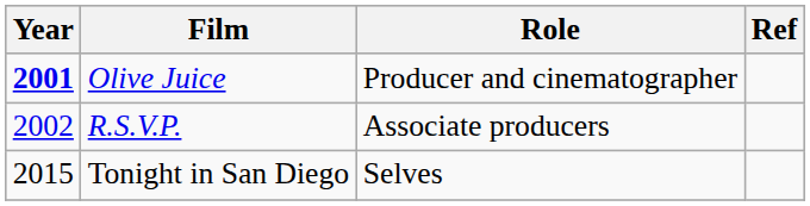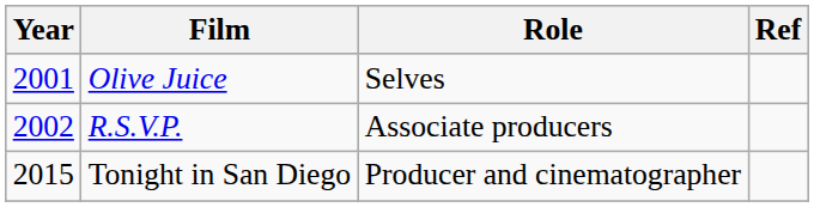 <table class="wikitable">
 <tr>
 <th>Year</th>
 <th>Film</th>
 <th>Role</th>
 <th>Ref</th>
 </tr>
 <tr>
-<td><strong><a href='#'>2001</a></strong></td>
+<td><a href='#'>2001</a></td>
 <td><em><a href='#'>Olive Juice</a></em></td>
-<td>Producer and cinematographer</td>
+<td>Selves</td>
 <td></td>
 </tr>
 <tr>
 <td><a href='#'>2002</a></td>
 <td><em><a href='#'>R.S.V.P.</a></em></td>
 <td>Associate producers</td>
 <td></td>
 </tr>
 <tr>
 <td>2015</td>
 <td>Tonight in San Diego</td>
-<td>Selves</td>
+<td>Producer and cinematographer</td>
 <td></td>
 </tr>
 </table>
